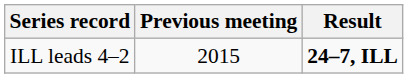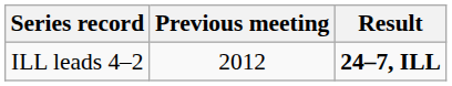 <table class="wikitable">
 <tr align="center">
 <th>Series record</th>
 <th>Previous meeting</th>
 <th>Result</th>
 </tr>
 <tr align="center">
 <td>ILL leads 4–2</td>
-<td>2015</td>
+<td>2012</td>
 <td><strong>24–7, ILL</strong></td>
 </tr>
 </table>
